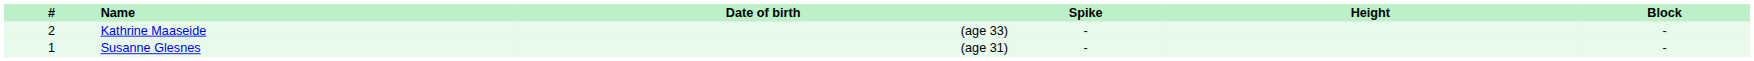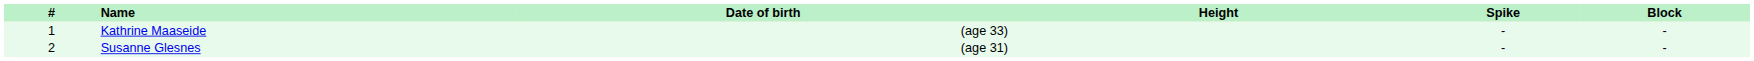 <table border=0 cellpadding=2 cellspacing=0  |- bgcolor=#FFECCE style="text-align:center; font-size:90%;" width=100%>
 <tr bgcolor=#BBF0C9>
 <th width=5%>#</th>
 <th width=22% align=left>Name</th>
 <th width=26%>Date of birth</th>
+<th width=22%>Height</th>
 <th width=8%>Spike</th>
-<th width=22%>Height</th>
 <th width=9%>Block</th>
 </tr>
 <tr bgcolor=#E7FAEC>
-<td>2</td>
+<td>1</td>
 <td align=left><a href='#'>Kathrine Maaseide</a></td>
 <td align=right> (age 33)</td>
+<td></td>
 <td>-</td>
-<td></td>
 <td>-</td>
 </tr>
 <tr bgcolor=#E7FAEC>
-<td>1</td>
+<td>2</td>
 <td align=left><a href='#'>Susanne Glesnes</a></td>
 <td align=right> (age 31)</td>
+<td></td>
 <td>-</td>
-<td></td>
 <td>-</td>
 </tr>
 </table>
